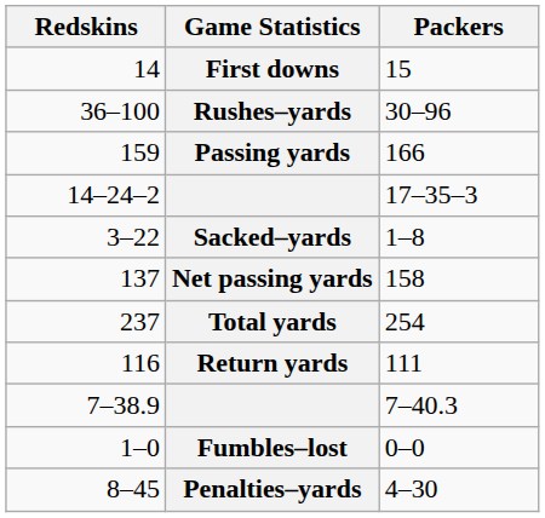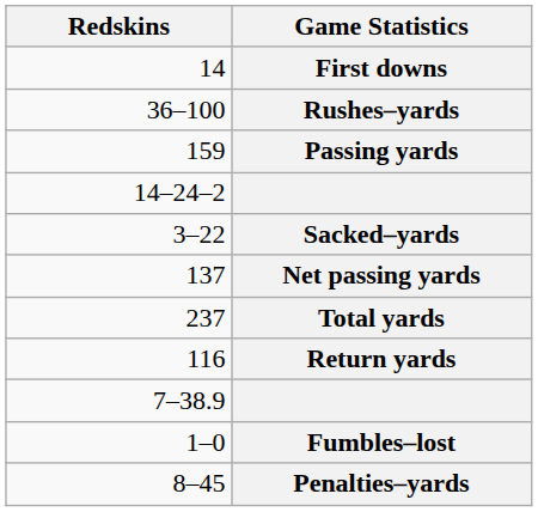 <table class="wikitable" style="margin: 1em auto 1em auto">
 <tr>
 <th style="width:30%;">Redskins</th>
 <th style="width:40%;">Game Statistics</th>
-<th style="width:30%;">Packers</th>
 </tr>
 <tr>
 <td style="text-align:right;">14</td>
 <th>First downs</th>
-<td>15</td>
 </tr>
 <tr>
 <td style="text-align:right;">36–100</td>
 <th>Rushes–yards</th>
-<td>30–96</td>
 </tr>
 <tr>
 <td style="text-align:right;">159</td>
 <th>Passing yards</th>
-<td>166</td>
 </tr>
 <tr>
 <td style="text-align:right;">14–24–2</td>
 <th></th>
-<td>17–35–3</td>
 </tr>
 <tr>
 <td style="text-align:right;">3–22</td>
 <th>Sacked–yards</th>
-<td>1–8</td>
 </tr>
 <tr>
 <td style="text-align:right;">137</td>
 <th>Net passing yards</th>
-<td>158</td>
 </tr>
 <tr>
 <td style="text-align:right;">237</td>
 <th>Total yards</th>
-<td>254</td>
 </tr>
 <tr>
 <td style="text-align:right;">116</td>
 <th>Return yards</th>
-<td>111</td>
 </tr>
 <tr>
 <td style="text-align:right;">7–38.9</td>
 <th></th>
-<td>7–40.3</td>
 </tr>
 <tr>
 <td style="text-align:right;">1–0</td>
 <th>Fumbles–lost</th>
-<td>0–0</td>
 </tr>
 <tr>
 <td style="text-align:right;">8–45</td>
 <th>Penalties–yards</th>
-<td>4–30</td>
 </tr>
 </table>
